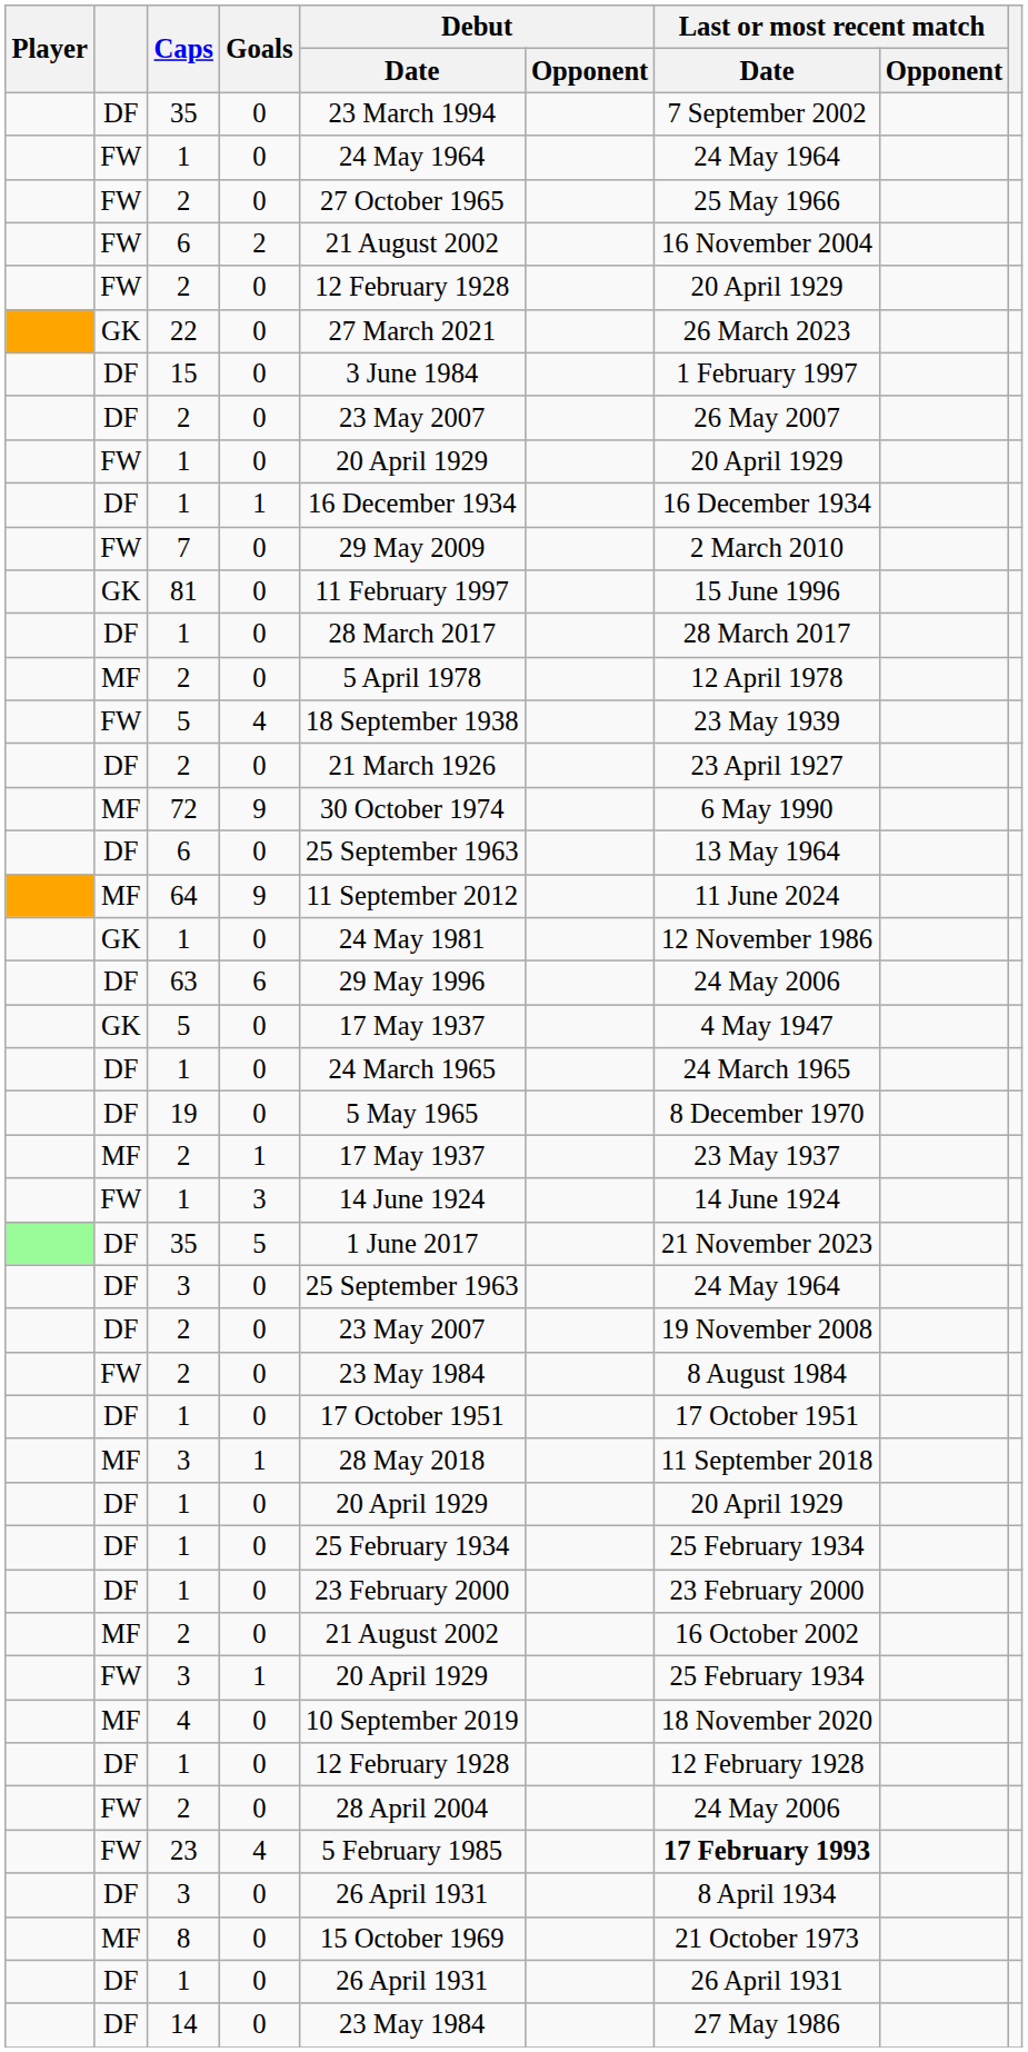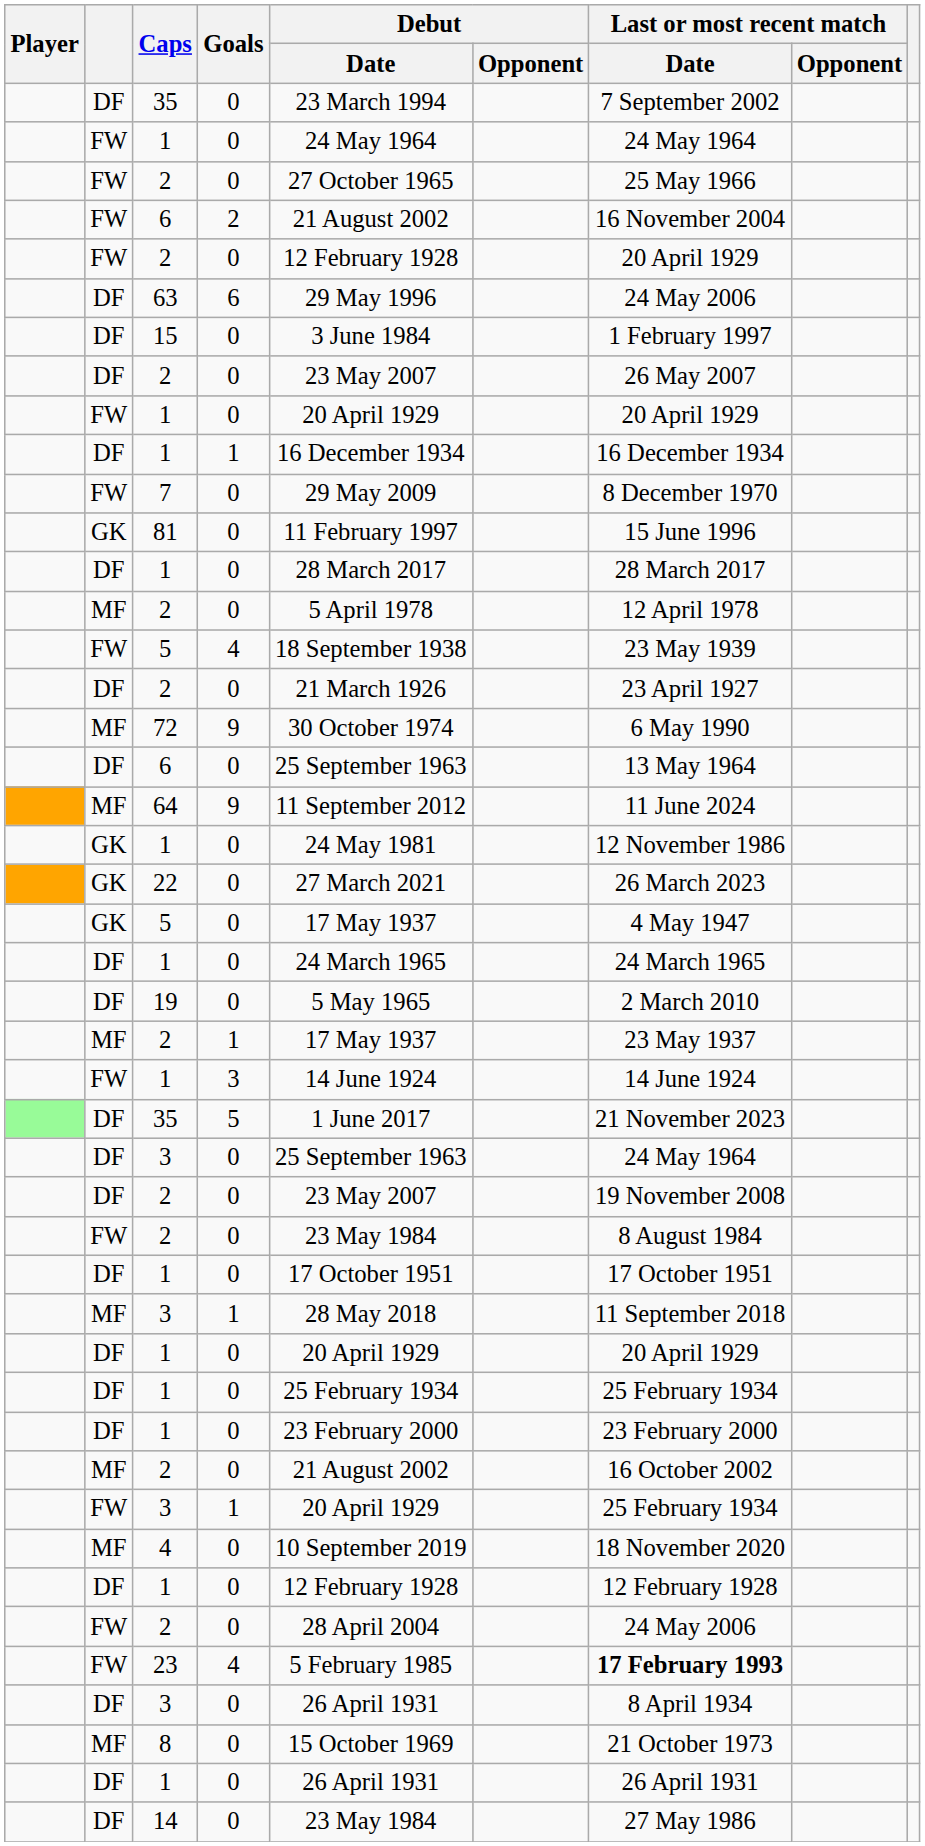 <table class="wikitable sortable" style="text-align: center;">
 <tr>
 <th scope=col rowspan=2>Player</th>
 <th scope=col rowspan=2></th>
 <th scope=col rowspan=2><a href='#'>Caps</a></th>
 <th scope=col rowspan=2>Goals</th>
 <th scope=col colspan=2>Debut</th>
 <th scope=col colspan=2>Last or most recent match</th>
 <th scope=col rowspan=2 class=unsortable></th>
 </tr>
 <tr class=unsortable>
 <th scope=col>Date</th>
 <th scope=col>Opponent</th>
 <th scope=col>Date</th>
 <th scope=col>Opponent</th>
 </tr>
 <tr>
 <td></td>
 <td>DF</td>
 <td>35</td>
 <td>0</td>
 <td>23 March 1994</td>
 <td align=left></td>
 <td>7 September 2002</td>
 <td align=left></td>
 <td></td>
 </tr>
 <tr>
 <td></td>
 <td>FW</td>
 <td>1</td>
 <td>0</td>
 <td>24 May 1964</td>
 <td align=left></td>
 <td>24 May 1964</td>
 <td align=left></td>
 <td></td>
 </tr>
 <tr>
 <td></td>
 <td>FW</td>
 <td>2</td>
 <td>0</td>
 <td>27 October 1965</td>
 <td align=left></td>
 <td>25 May 1966</td>
 <td align=left></td>
 <td></td>
 </tr>
 <tr>
 <td></td>
 <td>FW</td>
 <td>6</td>
 <td>2</td>
 <td>21 August 2002</td>
 <td align=left></td>
 <td>16 November 2004</td>
 <td align=left></td>
 <td></td>
 </tr>
 <tr>
 <td></td>
 <td>FW</td>
 <td>2</td>
 <td>0</td>
 <td>12 February 1928</td>
 <td align=left></td>
 <td>20 April 1929</td>
 <td align=left></td>
 <td></td>
 </tr>
 <tr>
-<td bgcolor=orange></td>
-<td>GK</td>
-<td>22</td>
-<td>0</td>
-<td>27 March 2021</td>
+<td></td>
+<td>DF</td>
+<td>63</td>
+<td>6</td>
+<td>29 May 1996</td>
 <td align=left></td>
-<td>26 March 2023</td>
+<td>24 May 2006</td>
 <td align=left></td>
 <td></td>
 </tr>
 <tr>
 <td></td>
 <td>DF</td>
 <td>15</td>
 <td>0</td>
 <td>3 June 1984</td>
 <td align=left></td>
 <td>1 February 1997</td>
 <td align=left></td>
 <td></td>
 </tr>
 <tr>
 <td></td>
 <td>DF</td>
 <td>2</td>
 <td>0</td>
 <td>23 May 2007</td>
 <td align=left></td>
 <td>26 May 2007</td>
 <td align=left></td>
 <td></td>
 </tr>
 <tr>
 <td></td>
 <td>FW</td>
 <td>1</td>
 <td>0</td>
 <td>20 April 1929</td>
 <td align=left></td>
 <td>20 April 1929</td>
 <td align=left></td>
 <td></td>
 </tr>
 <tr>
 <td></td>
 <td>DF</td>
 <td>1</td>
 <td>1</td>
 <td>16 December 1934</td>
 <td align=left></td>
 <td>16 December 1934</td>
 <td align=left></td>
 <td></td>
 </tr>
 <tr>
 <td></td>
 <td>FW</td>
 <td>7</td>
 <td>0</td>
 <td>29 May 2009</td>
 <td align=left></td>
-<td>2 March 2010</td>
+<td>8 December 1970</td>
 <td align=left></td>
 <td></td>
 </tr>
 <tr>
 <td></td>
 <td>GK</td>
 <td>81</td>
 <td>0</td>
 <td>11 February 1997</td>
 <td align=left></td>
 <td>15 June 1996</td>
 <td align=left></td>
 <td></td>
 </tr>
 <tr>
 <td></td>
 <td>DF</td>
 <td>1</td>
 <td>0</td>
 <td>28 March 2017</td>
 <td align=left></td>
 <td>28 March 2017</td>
 <td align=left></td>
 <td></td>
 </tr>
 <tr>
 <td></td>
 <td>MF</td>
 <td>2</td>
 <td>0</td>
 <td>5 April 1978</td>
 <td align=left></td>
 <td>12 April 1978</td>
 <td align=left></td>
 <td></td>
 </tr>
 <tr>
 <td></td>
 <td>FW</td>
 <td>5</td>
 <td>4</td>
 <td>18 September 1938</td>
 <td align=left></td>
 <td>23 May 1939</td>
 <td align=left></td>
 <td></td>
 </tr>
 <tr>
 <td></td>
 <td>DF</td>
 <td>2</td>
 <td>0</td>
 <td>21 March 1926</td>
 <td align=left></td>
 <td>23 April 1927</td>
 <td align=left></td>
 <td></td>
 </tr>
 <tr>
 <td></td>
 <td>MF</td>
 <td>72</td>
 <td>9</td>
 <td>30 October 1974</td>
 <td align=left></td>
 <td>6 May 1990</td>
 <td align=left></td>
 <td></td>
 </tr>
 <tr>
 <td></td>
 <td>DF</td>
 <td>6</td>
 <td>0</td>
 <td>25 September 1963</td>
 <td align=left></td>
 <td>13 May 1964</td>
 <td align=left></td>
 <td></td>
 </tr>
 <tr>
 <td bgcolor=orange></td>
 <td>MF</td>
 <td>64</td>
 <td>9</td>
 <td>11 September 2012</td>
 <td align=left></td>
 <td>11 June 2024</td>
 <td align=left></td>
 <td></td>
 </tr>
 <tr>
 <td></td>
 <td>GK</td>
 <td>1</td>
 <td>0</td>
 <td>24 May 1981</td>
 <td align=left></td>
 <td>12 November 1986</td>
 <td align=left></td>
 <td></td>
 </tr>
 <tr>
-<td></td>
-<td>DF</td>
-<td>63</td>
-<td>6</td>
-<td>29 May 1996</td>
+<td bgcolor=orange></td>
+<td>GK</td>
+<td>22</td>
+<td>0</td>
+<td>27 March 2021</td>
 <td align=left></td>
-<td>24 May 2006</td>
+<td>26 March 2023</td>
 <td align=left></td>
 <td></td>
 </tr>
 <tr>
 <td></td>
 <td>GK</td>
 <td>5</td>
 <td>0</td>
 <td>17 May 1937</td>
 <td align=left></td>
 <td>4 May 1947</td>
 <td align=left></td>
 <td></td>
 </tr>
 <tr>
 <td></td>
 <td>DF</td>
 <td>1</td>
 <td>0</td>
 <td>24 March 1965</td>
 <td align=left></td>
 <td>24 March 1965</td>
 <td align=left></td>
 <td></td>
 </tr>
 <tr>
 <td></td>
 <td>DF</td>
 <td>19</td>
 <td>0</td>
 <td>5 May 1965</td>
 <td align=left></td>
-<td>8 December 1970</td>
+<td>2 March 2010</td>
 <td align=left></td>
 <td></td>
 </tr>
 <tr>
 <td></td>
 <td>MF</td>
 <td>2</td>
 <td>1</td>
 <td>17 May 1937</td>
 <td align=left></td>
 <td>23 May 1937</td>
 <td align=left></td>
 <td></td>
 </tr>
 <tr>
 <td></td>
 <td>FW</td>
 <td>1</td>
 <td>3</td>
 <td>14 June 1924</td>
 <td align=left></td>
 <td>14 June 1924</td>
 <td align=left></td>
 <td></td>
 </tr>
 <tr>
 <td bgcolor=palegreen></td>
 <td>DF</td>
 <td>35</td>
 <td>5</td>
 <td>1 June 2017</td>
 <td align=left></td>
 <td>21 November 2023</td>
 <td align="left"></td>
 <td></td>
 </tr>
 <tr>
 <td></td>
 <td>DF</td>
 <td>3</td>
 <td>0</td>
 <td>25 September 1963</td>
 <td align=left></td>
 <td>24 May 1964</td>
 <td align=left></td>
 <td></td>
 </tr>
 <tr>
 <td></td>
 <td>DF</td>
 <td>2</td>
 <td>0</td>
 <td>23 May 2007</td>
 <td align=left></td>
 <td>19 November 2008</td>
 <td align=left></td>
 <td></td>
 </tr>
 <tr>
 <td></td>
 <td>FW</td>
 <td>2</td>
 <td>0</td>
 <td>23 May 1984</td>
 <td align=left></td>
 <td>8 August 1984</td>
 <td align=left></td>
 <td></td>
 </tr>
 <tr>
 <td></td>
 <td>DF</td>
 <td>1</td>
 <td>0</td>
 <td>17 October 1951</td>
 <td align=left></td>
 <td>17 October 1951</td>
 <td align=left></td>
 <td></td>
 </tr>
 <tr>
 <td></td>
 <td>MF</td>
 <td>3</td>
 <td>1</td>
 <td>28 May 2018</td>
 <td align=left></td>
 <td>11 September 2018</td>
 <td align=left></td>
 <td></td>
 </tr>
 <tr>
 <td></td>
 <td>DF</td>
 <td>1</td>
 <td>0</td>
 <td>20 April 1929</td>
 <td align=left></td>
 <td>20 April 1929</td>
 <td align=left></td>
 <td></td>
 </tr>
 <tr>
 <td></td>
 <td>DF</td>
 <td>1</td>
 <td>0</td>
 <td>25 February 1934</td>
 <td align=left></td>
 <td>25 February 1934</td>
 <td align=left></td>
 <td></td>
 </tr>
 <tr>
 <td></td>
 <td>DF</td>
 <td>1</td>
 <td>0</td>
 <td>23 February 2000</td>
 <td align=left></td>
 <td>23 February 2000</td>
 <td align=left></td>
 <td></td>
 </tr>
 <tr>
 <td></td>
 <td>MF</td>
 <td>2</td>
 <td>0</td>
 <td>21 August 2002</td>
 <td align=left></td>
 <td>16 October 2002</td>
 <td align=left></td>
 <td></td>
 </tr>
 <tr>
 <td></td>
 <td>FW</td>
 <td>3</td>
 <td>1</td>
 <td>20 April 1929</td>
 <td align=left></td>
 <td>25 February 1934</td>
 <td align=left></td>
 <td></td>
 </tr>
 <tr>
 <td></td>
 <td>MF</td>
 <td>4</td>
 <td>0</td>
 <td>10 September 2019</td>
 <td align=left></td>
 <td>18 November 2020</td>
 <td align=left></td>
 <td></td>
 </tr>
 <tr>
 <td></td>
 <td>DF</td>
 <td>1</td>
 <td>0</td>
 <td>12 February 1928</td>
 <td align=left></td>
 <td>12 February 1928</td>
 <td align=left></td>
 <td></td>
 </tr>
 <tr>
 <td></td>
 <td>FW</td>
 <td>2</td>
 <td>0</td>
 <td>28 April 2004</td>
 <td align=left></td>
 <td>24 May 2006</td>
 <td align=left></td>
 <td></td>
 </tr>
 <tr>
 <td></td>
 <td>FW</td>
 <td>23</td>
 <td>4</td>
 <td>5 February 1985</td>
 <td align=left></td>
 <td><strong>17 February 1993</strong></td>
 <td align=left></td>
 <td></td>
 </tr>
 <tr>
 <td></td>
 <td>DF</td>
 <td>3</td>
 <td>0</td>
 <td>26 April 1931</td>
 <td align=left></td>
 <td>8 April 1934</td>
 <td align=left></td>
 <td></td>
 </tr>
 <tr>
 <td></td>
 <td>MF</td>
 <td>8</td>
 <td>0</td>
 <td>15 October 1969</td>
 <td align=left></td>
 <td>21 October 1973</td>
 <td align=left></td>
 <td></td>
 </tr>
 <tr>
 <td></td>
 <td>DF</td>
 <td>1</td>
 <td>0</td>
 <td>26 April 1931</td>
 <td align=left></td>
 <td>26 April 1931</td>
 <td align=left></td>
 <td></td>
 </tr>
 <tr>
 <td></td>
 <td>DF</td>
 <td>14</td>
 <td>0</td>
 <td>23 May 1984</td>
 <td align=left></td>
 <td>27 May 1986</td>
 <td align=left></td>
 <td></td>
 </tr>
 </table>
